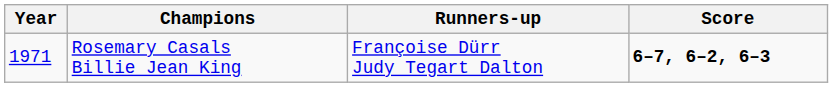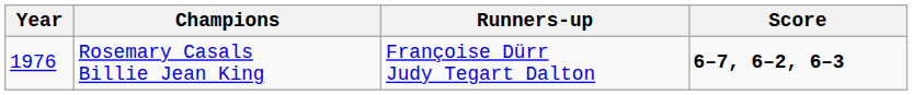 <table class="wikitable">
 <tr>
 <th style="width:40px">Year</th>
 <th style="width:200px">Champions</th>
 <th style="width:200px">Runners-up</th>
 <th style="width:140px" class="unsortable">Score</th>
 </tr>
 <tr>
-<td><a href='#'>1971</a></td>
+<td><a href='#'>1976</a></td>
 <td> <a href='#'>Rosemary Casals</a> <br>  <a href='#'>Billie Jean King</a></td>
 <td> <a href='#'>Françoise Dürr</a> <br>  <a href='#'>Judy Tegart Dalton</a></td>
 <td><strong>6–7, 6–2, 6–3</strong></td>
 </tr>
 </table>
